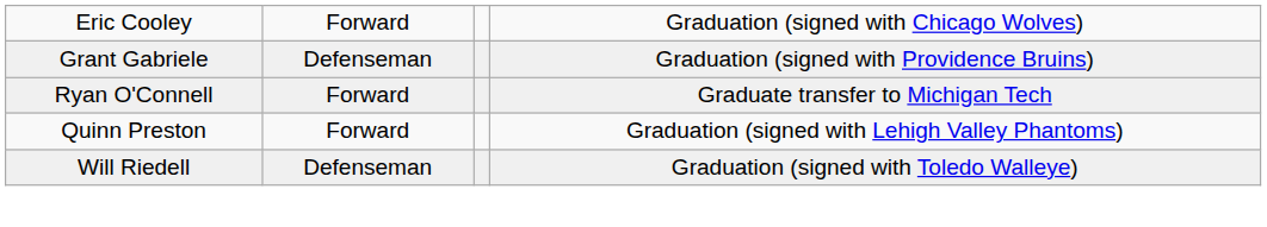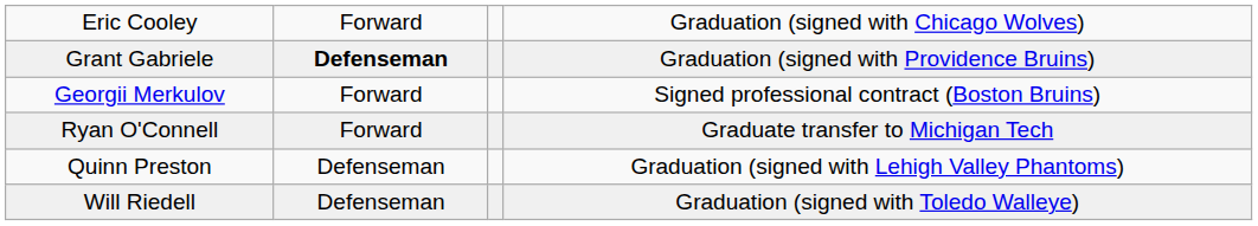 <table class="wikitable" width="70%">
 <tr align="center" bgcolor="">
 <td>Eric Cooley</td>
 <td>Forward</td>
 <td></td>
 <td>Graduation (signed with <a href='#'>Chicago Wolves</a>)</td>
 </tr>
 <tr align="center" bgcolor="f0f0f0">
 <td>Grant Gabriele</td>
-<td>Defenseman</td>
+<td><strong>Defenseman</strong></td>
 <td></td>
 <td>Graduation (signed with <a href='#'>Providence Bruins</a>)</td>
+</tr>
+<tr align="center" bgcolor="">
+<td><a href='#'>Georgii Merkulov</a></td>
+<td>Forward</td>
+<td></td>
+<td>Signed professional contract (<a href='#'>Boston Bruins</a>)</td>
 </tr>
 <tr align="center" bgcolor="f0f0f0">
 <td>Ryan O'Connell</td>
 <td>Forward</td>
 <td></td>
 <td>Graduate transfer to <a href='#'>Michigan Tech</a></td>
 </tr>
 <tr align="center" bgcolor="">
 <td>Quinn Preston</td>
-<td>Forward</td>
+<td>Defenseman</td>
 <td></td>
 <td>Graduation (signed with <a href='#'>Lehigh Valley Phantoms</a>)</td>
 </tr>
 <tr align="center" bgcolor="f0f0f0">
 <td>Will Riedell</td>
 <td>Defenseman</td>
 <td></td>
 <td>Graduation (signed with <a href='#'>Toledo Walleye</a>)</td>
 </tr>
 </table>
